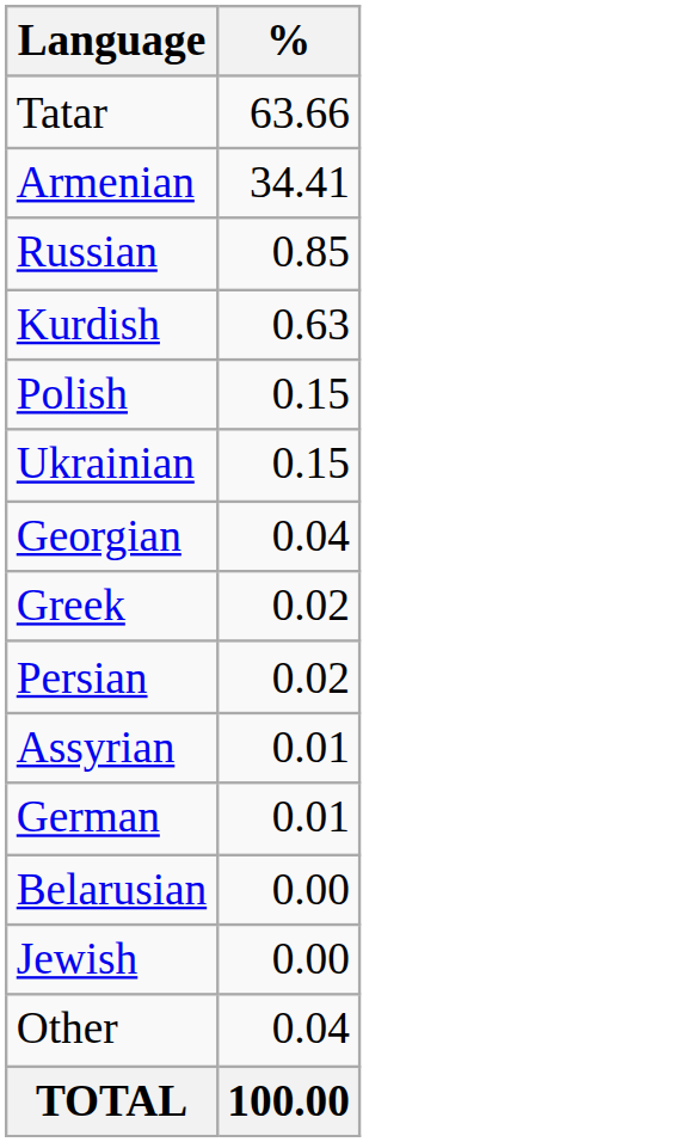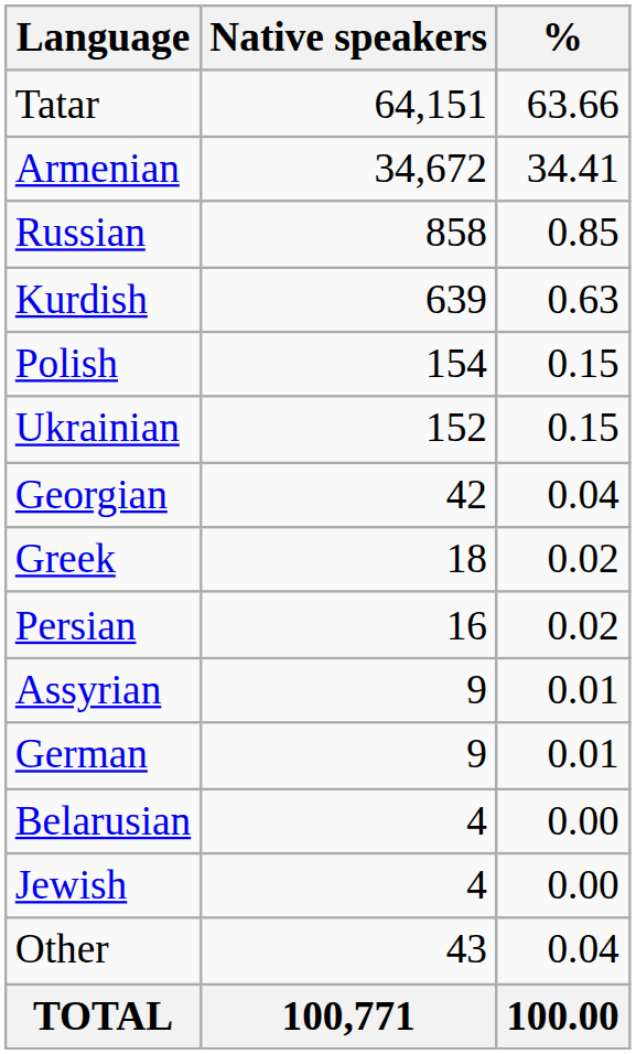 <table class="wikitable sortable">
 <tr>
 <th>Language</th>
+<th>Native speakers</th>
 <th>%</th>
 </tr>
 <tr>
 <td>Tatar</td>
+<td align="right">64,151</td>
 <td align="right">63.66</td>
 </tr>
 <tr>
 <td><a href='#'>Armenian</a></td>
+<td align="right">34,672</td>
 <td align="right">34.41</td>
 </tr>
 <tr>
 <td><a href='#'>Russian</a></td>
+<td align="right">858</td>
 <td align="right">0.85</td>
 </tr>
 <tr>
 <td><a href='#'>Kurdish</a></td>
+<td align="right">639</td>
 <td align="right">0.63</td>
 </tr>
 <tr>
 <td><a href='#'>Polish</a></td>
+<td align="right">154</td>
 <td align="right">0.15</td>
 </tr>
 <tr>
 <td><a href='#'>Ukrainian</a></td>
+<td align="right">152</td>
 <td align="right">0.15</td>
 </tr>
 <tr>
 <td><a href='#'>Georgian</a></td>
+<td align="right">42</td>
 <td align="right">0.04</td>
 </tr>
 <tr>
 <td><a href='#'>Greek</a></td>
+<td align="right">18</td>
 <td align="right">0.02</td>
 </tr>
 <tr>
 <td><a href='#'>Persian</a></td>
+<td align="right">16</td>
 <td align="right">0.02</td>
 </tr>
 <tr>
 <td><a href='#'>Assyrian</a></td>
+<td align="right">9</td>
 <td align="right">0.01</td>
 </tr>
 <tr>
 <td><a href='#'>German</a></td>
+<td align="right">9</td>
 <td align="right">0.01</td>
 </tr>
 <tr>
 <td><a href='#'>Belarusian</a></td>
+<td align="right">4</td>
 <td align="right">0.00</td>
 </tr>
 <tr>
 <td><a href='#'>Jewish</a></td>
+<td align="right">4</td>
 <td align="right">0.00</td>
 </tr>
 <tr>
 <td>Other</td>
+<td align="right">43</td>
 <td align="right">0.04</td>
 </tr>
 <tr>
 <th>TOTAL</th>
+<th>100,771</th>
 <th>100.00</th>
 </tr>
 </table>
